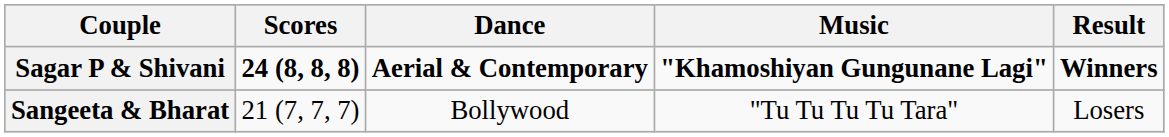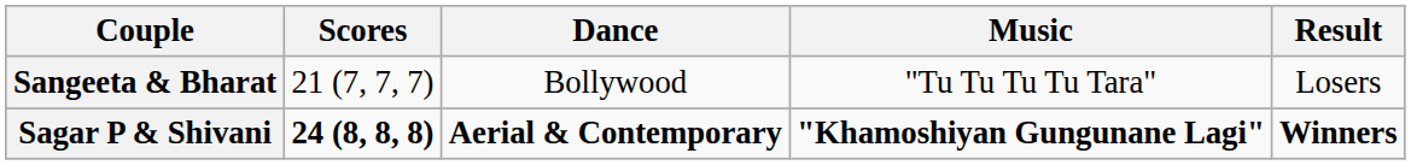 <table class="wikitable plainrowheaders sortable" style="text-align:center;">
 <tr>
 <th class="sortable" scope="col" style="text-align:center">Couple</th>
 <th>Scores</th>
 <th class="unsortable" scope="col">Dance</th>
 <th scope="col" class="unsortable">Music</th>
 <th scope="col" class="unsortable">Result</th>
 </tr>
 <tr>
+<th>Sangeeta & Bharat</th>
+<td>21 (7, 7, 7)</td>
+<td>Bollywood</td>
+<td>"Tu Tu Tu Tu Tara"</td>
+<td>Losers</td>
+</tr>
+<tr>
 <th>Sagar P & Shivani</th>
 <td><strong>24 (8, 8, 8)</strong></td>
 <td><strong>Aerial & Contemporary</strong></td>
 <td><strong>"Khamoshiyan Gungunane Lagi"</strong></td>
 <td><strong>Winners</strong></td>
 </tr>
-<tr>
-<th>Sangeeta & Bharat</th>
-<td>21 (7, 7, 7)</td>
-<td>Bollywood</td>
-<td>"Tu Tu Tu Tu Tara"</td>
-<td>Losers</td>
-</tr>
 </table>
